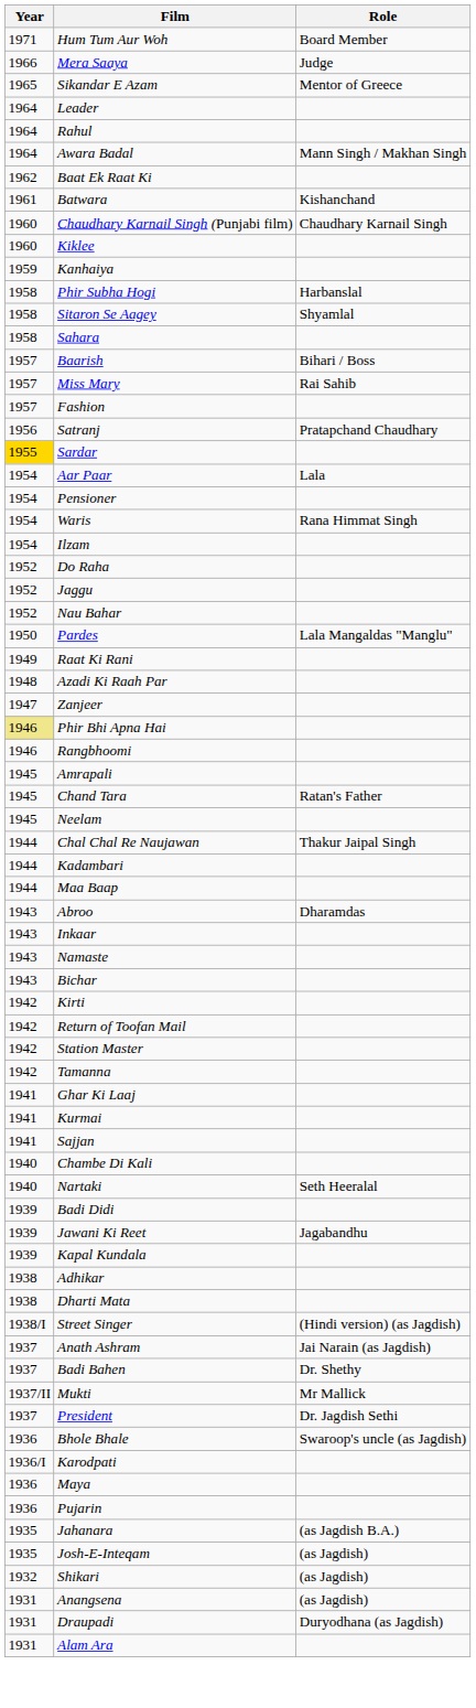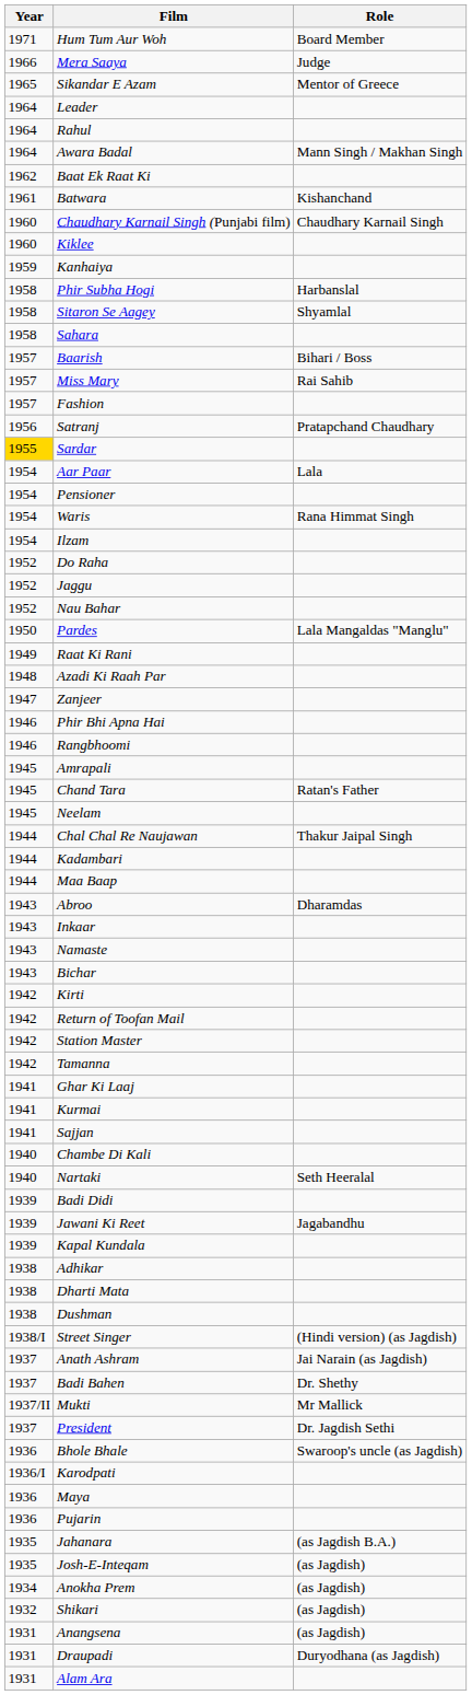 <table class="wikitable sortable">
 <tr>
 <th>Year</th>
 <th>Film</th>
 <th>Role</th>
 </tr>
 <tr>
 <td>1971</td>
 <td><em>Hum Tum Aur Woh</em></td>
 <td>Board Member</td>
 </tr>
 <tr>
 <td>1966</td>
 <td><em><a href='#'>Mera Saaya</a></em></td>
 <td>Judge</td>
 </tr>
 <tr>
 <td>1965</td>
 <td><em>Sikandar E Azam</em></td>
 <td>Mentor of Greece</td>
 </tr>
 <tr>
 <td>1964</td>
 <td><em>Leader</em></td>
 <td></td>
 </tr>
 <tr>
 <td>1964</td>
 <td><em>Rahul</em></td>
 <td></td>
 </tr>
 <tr>
 <td>1964</td>
 <td><em>Awara Badal</em></td>
 <td>Mann Singh / Makhan Singh</td>
 </tr>
 <tr>
 <td>1962</td>
 <td><em>Baat Ek Raat Ki</em></td>
 <td></td>
 </tr>
 <tr>
 <td>1961</td>
 <td><em>Batwara</em></td>
 <td>Kishanchand</td>
 </tr>
 <tr>
 <td>1960</td>
 <td><em><a href='#'>Chaudhary Karnail Singh</a> (</em>Punjabi film)</td>
 <td>Chaudhary Karnail Singh</td>
 </tr>
 <tr>
 <td>1960</td>
 <td><em><a href='#'>Kiklee</a></em></td>
 <td></td>
 </tr>
 <tr>
 <td>1959</td>
 <td><em>Kanhaiya</em></td>
 <td></td>
 </tr>
 <tr>
 <td>1958</td>
 <td><em><a href='#'>Phir Subha Hogi</a></em></td>
 <td>Harbanslal</td>
 </tr>
 <tr>
 <td>1958</td>
 <td><em><a href='#'>Sitaron Se Aagey</a></em></td>
 <td>Shyamlal</td>
 </tr>
 <tr>
 <td>1958</td>
 <td><em><a href='#'>Sahara</a></em></td>
 <td></td>
 </tr>
 <tr>
 <td>1957</td>
 <td><em><a href='#'>Baarish</a></em></td>
 <td>Bihari / Boss</td>
 </tr>
 <tr>
 <td>1957</td>
 <td><em><a href='#'>Miss Mary</a></em></td>
 <td>Rai Sahib</td>
 </tr>
 <tr>
 <td>1957</td>
 <td><em>Fashion</em></td>
 <td></td>
 </tr>
 <tr>
 <td>1956</td>
 <td><em>Satranj</em></td>
 <td>Pratapchand Chaudhary</td>
 </tr>
 <tr>
 <td style="background: gold;">1955</td>
 <td><em><a href='#'>Sardar</a></em></td>
 <td></td>
 </tr>
 <tr>
 <td>1954</td>
 <td><em><a href='#'>Aar Paar</a></em></td>
 <td>Lala</td>
 </tr>
 <tr>
 <td>1954</td>
 <td><em>Pensioner</em></td>
 <td></td>
 </tr>
 <tr>
 <td>1954</td>
 <td><em>Waris</em></td>
 <td>Rana Himmat Singh</td>
 </tr>
 <tr>
 <td>1954</td>
 <td><em>Ilzam</em></td>
 <td></td>
 </tr>
 <tr>
 <td>1952</td>
 <td><em>Do Raha</em></td>
 <td></td>
 </tr>
 <tr>
 <td>1952</td>
 <td><em>Jaggu</em></td>
 <td></td>
 </tr>
 <tr>
 <td>1952</td>
 <td><em>Nau Bahar</em></td>
 <td></td>
 </tr>
 <tr>
 <td>1950</td>
 <td><em><a href='#'>Pardes</a></em></td>
 <td>Lala Mangaldas "Manglu"</td>
 </tr>
 <tr>
 <td>1949</td>
 <td><em>Raat Ki Rani</em></td>
 <td></td>
 </tr>
 <tr>
 <td>1948</td>
 <td><em>Azadi Ki Raah Par</em></td>
 <td></td>
 </tr>
 <tr>
 <td>1947</td>
 <td><em>Zanjeer</em></td>
 <td></td>
 </tr>
 <tr>
-<td style="background: khaki;">1946</td>
+<td>1946</td>
 <td><em>Phir Bhi Apna Hai</em></td>
 <td></td>
 </tr>
 <tr>
 <td>1946</td>
 <td><em>Rangbhoomi</em></td>
 <td></td>
 </tr>
 <tr>
 <td>1945</td>
 <td><em>Amrapali</em></td>
 <td></td>
 </tr>
 <tr>
 <td>1945</td>
 <td><em>Chand Tara</em></td>
 <td>Ratan's Father</td>
 </tr>
 <tr>
 <td>1945</td>
 <td><em>Neelam</em></td>
 <td></td>
 </tr>
 <tr>
 <td>1944</td>
 <td><em>Chal Chal Re Naujawan</em></td>
 <td>Thakur Jaipal Singh</td>
 </tr>
 <tr>
 <td>1944</td>
 <td><em>Kadambari</em></td>
 <td></td>
 </tr>
 <tr>
 <td>1944</td>
 <td><em>Maa Baap</em></td>
 <td></td>
 </tr>
 <tr>
 <td>1943</td>
 <td><em>Abroo</em></td>
 <td>Dharamdas</td>
 </tr>
 <tr>
 <td>1943</td>
 <td><em>Inkaar</em></td>
 <td></td>
 </tr>
 <tr>
 <td>1943</td>
 <td><em>Namaste</em></td>
 <td></td>
 </tr>
 <tr>
 <td>1943</td>
 <td><em>Bichar</em></td>
 <td></td>
 </tr>
 <tr>
 <td>1942</td>
 <td><em>Kirti</em></td>
 <td></td>
 </tr>
 <tr>
 <td>1942</td>
 <td><em>Return of Toofan Mail</em></td>
 <td></td>
 </tr>
 <tr>
 <td>1942</td>
 <td><em>Station Master</em></td>
 <td></td>
 </tr>
 <tr>
 <td>1942</td>
 <td><em>Tamanna</em></td>
 <td></td>
 </tr>
 <tr>
 <td>1941</td>
 <td><em>Ghar Ki Laaj</em></td>
 <td></td>
 </tr>
 <tr>
 <td>1941</td>
 <td><em>Kurmai</em></td>
 <td></td>
 </tr>
 <tr>
 <td>1941</td>
 <td><em>Sajjan</em></td>
 <td></td>
 </tr>
 <tr>
 <td>1940</td>
 <td><em>Chambe Di Kali</em></td>
 <td></td>
 </tr>
 <tr>
 <td>1940</td>
 <td><em>Nartaki</em></td>
 <td>Seth Heeralal</td>
 </tr>
 <tr>
 <td>1939</td>
 <td><em>Badi Didi</em></td>
 <td></td>
 </tr>
 <tr>
 <td>1939</td>
 <td><em>Jawani Ki Reet</em></td>
 <td>Jagabandhu</td>
 </tr>
 <tr>
 <td>1939</td>
 <td><em>Kapal Kundala</em></td>
 <td></td>
 </tr>
 <tr>
 <td>1938</td>
 <td><em>Adhikar</em></td>
 <td></td>
 </tr>
 <tr>
 <td>1938</td>
 <td><em>Dharti Mata</em></td>
 <td></td>
 </tr>
 <tr>
+<td>1938</td>
+<td><em>Dushman</em></td>
+<td></td>
+</tr>
+<tr>
 <td>1938/I</td>
 <td><em>Street Singer</em></td>
 <td>(Hindi version) (as Jagdish)</td>
 </tr>
 <tr>
 <td>1937</td>
 <td><em>Anath Ashram</em></td>
 <td>Jai Narain (as Jagdish)</td>
 </tr>
 <tr>
 <td>1937</td>
 <td><em>Badi Bahen</em></td>
 <td>Dr. Shethy</td>
 </tr>
 <tr>
 <td>1937/II</td>
 <td><em>Mukti</em></td>
 <td>Mr Mallick</td>
 </tr>
 <tr>
 <td>1937</td>
 <td><em><a href='#'>President</a></em></td>
 <td>Dr. Jagdish Sethi</td>
 </tr>
 <tr>
 <td>1936</td>
 <td><em>Bhole Bhale</em></td>
 <td>Swaroop's uncle (as Jagdish)</td>
 </tr>
 <tr>
 <td>1936/I</td>
 <td><em>Karodpati</em></td>
 <td></td>
 </tr>
 <tr>
 <td>1936</td>
 <td><em>Maya</em></td>
 <td></td>
 </tr>
 <tr>
 <td>1936</td>
 <td><em>Pujarin</em></td>
 <td></td>
 </tr>
 <tr>
 <td>1935</td>
 <td><em>Jahanara</em></td>
 <td>(as Jagdish B.A.)</td>
 </tr>
 <tr>
 <td>1935</td>
 <td><em>Josh-E-Inteqam</em></td>
 <td>(as Jagdish)</td>
 </tr>
 <tr>
+<td>1934</td>
+<td><em>Anokha Prem</em></td>
+<td>(as Jagdish)</td>
+</tr>
+<tr>
 <td>1932</td>
 <td><em>Shikari</em></td>
 <td>(as Jagdish)</td>
 </tr>
 <tr>
 <td>1931</td>
 <td><em>Anangsena</em></td>
 <td>(as Jagdish)</td>
 </tr>
 <tr>
 <td>1931</td>
 <td><em>Draupadi</em></td>
 <td>Duryodhana (as Jagdish)</td>
 </tr>
 <tr>
 <td>1931</td>
 <td><em><a href='#'>Alam Ara</a></em></td>
 <td></td>
 </tr>
 </table>
